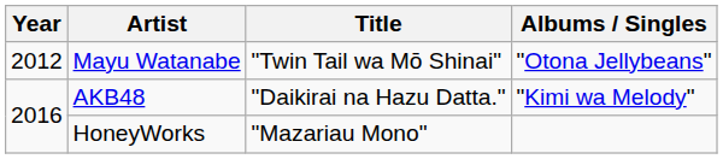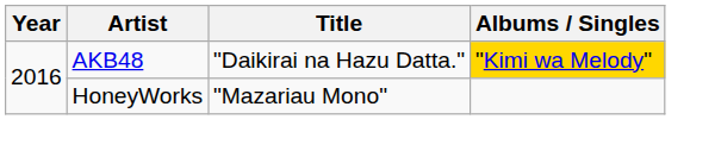 <table class="wikitable sortable">
 <tr>
 <th>Year</th>
 <th>Artist</th>
 <th>Title</th>
 <th>Albums / Singles</th>
 </tr>
 <tr>
-<td>2012</td>
-<td><a href='#'>Mayu Watanabe</a></td>
-<td>"Twin Tail wa Mō Shinai"</td>
-<td>"<a href='#'>Otona Jellybeans</a>"</td>
-</tr>
-<tr>
 <td rowspan="2">2016</td>
 <td><a href='#'>AKB48</a></td>
 <td>"Daikirai na Hazu Datta."</td>
-<td>"<a href='#'>Kimi wa Melody</a>"</td>
+<td style="background: gold;">"<a href='#'>Kimi wa Melody</a>"</td>
 </tr>
 <tr>
 <td>HoneyWorks</td>
 <td>"Mazariau Mono"</td>
 <td></td>
 </tr>
 </table>
